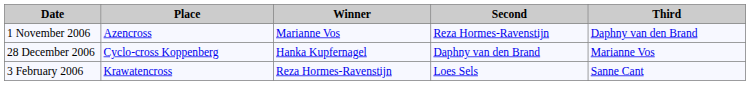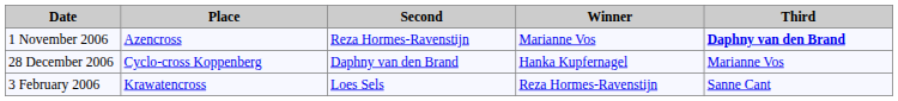 <table bgcolor="#f7f8ff" cellpadding="3" cellspacing="0" border="1" style="font-size: 95%; border: gray solid 1px; border-collapse: collapse;">
 <tr bgcolor="#CCCCCC">
 <td align="center" width="120"><strong>Date</strong></td>
 <td align="center" width="220"><strong>Place</strong></td>
+<td align="center" width="200"><strong>Second</strong></td>
 <td align="center" width="200"><strong>Winner</strong></td>
-<td align="center" width="200"><strong>Second</strong></td>
 <td align="center" width="200"><strong>Third</strong></td>
 </tr>
 <tr align="left">
 <td>1 November 2006</td>
 <td> <a href='#'>Azencross</a></td>
+<td> <a href='#'>Reza Hormes-Ravenstijn</a></td>
 <td> <a href='#'>Marianne Vos</a></td>
-<td> <a href='#'>Reza Hormes-Ravenstijn</a></td>
-<td> <a href='#'>Daphny van den Brand</a></td>
+<td><strong> <a href='#'>Daphny van den Brand</a></strong></td>
 </tr>
 <tr align="left">
 <td>28 December 2006</td>
 <td> <a href='#'>Cyclo-cross Koppenberg</a></td>
+<td> <a href='#'>Daphny van den Brand</a></td>
 <td> <a href='#'>Hanka Kupfernagel</a></td>
-<td> <a href='#'>Daphny van den Brand</a></td>
 <td> <a href='#'>Marianne Vos</a></td>
 </tr>
 <tr align="left">
 <td>3 February 2006</td>
 <td> <a href='#'>Krawatencross</a></td>
+<td> <a href='#'>Loes Sels</a></td>
 <td> <a href='#'>Reza Hormes-Ravenstijn</a></td>
-<td> <a href='#'>Loes Sels</a></td>
 <td> <a href='#'>Sanne Cant</a></td>
 </tr>
 </table>
